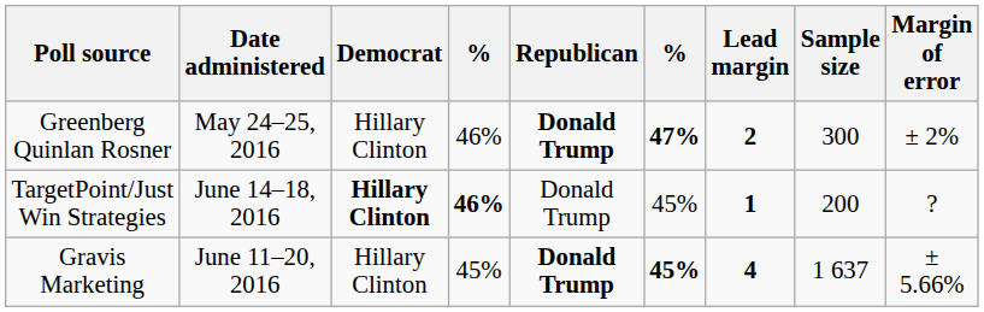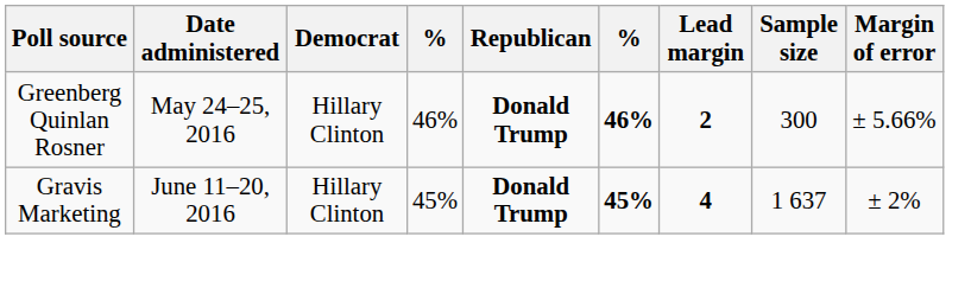 <table class="wikitable" style="text-align:center;">
 <tr>
 <th>Poll source</th>
 <th>Date administered</th>
 <th>Democrat</th>
 <th>%</th>
 <th>Republican</th>
 <th>%</th>
 <th>Lead margin</th>
 <th>Sample size</th>
 <th>Margin of error</th>
 </tr>
 <tr>
 <td>Greenberg Quinlan Rosner</td>
 <td>May 24–25, 2016</td>
 <td>Hillary Clinton</td>
 <td>46%</td>
 <td><strong>Donald Trump</strong></td>
-<td><strong>47%</strong></td>
+<td><strong>46%</strong></td>
 <td><strong>2</strong></td>
 <td>300</td>
-<td>± 2%</td>
-</tr>
-<tr>
-<td>TargetPoint/Just Win Strategies</td>
-<td>June 14–18, 2016</td>
-<td><strong>Hillary Clinton</strong></td>
-<td><strong>46%</strong></td>
-<td>Donald Trump</td>
-<td>45%</td>
-<td><strong>1</strong></td>
-<td>200</td>
-<td>?</td>
+<td>± 5.66%</td>
 </tr>
 <tr>
 <td>Gravis Marketing</td>
 <td>June 11–20, 2016</td>
 <td>Hillary Clinton</td>
 <td>45%</td>
 <td><strong>Donald Trump</strong></td>
 <td><strong>45%</strong></td>
 <td><strong>4</strong></td>
 <td>1 637</td>
-<td>± 5.66%</td>
+<td>± 2%</td>
 </tr>
 </table>
